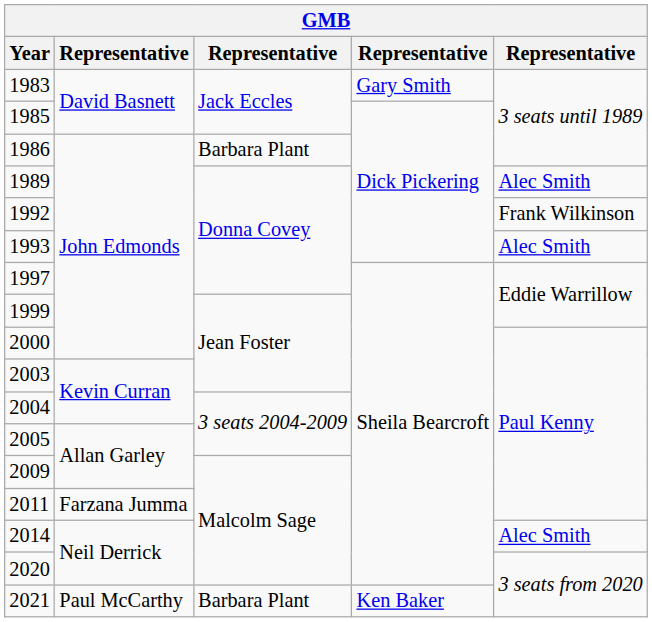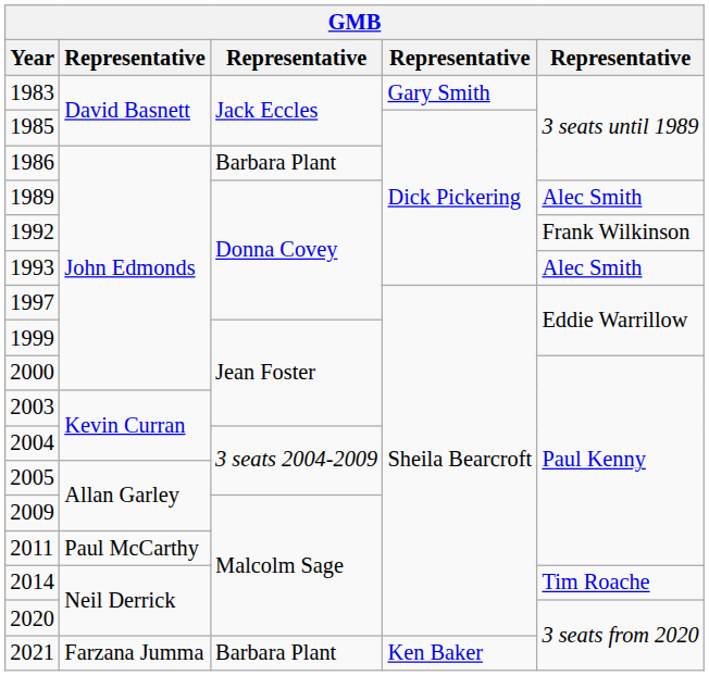 <table class="wikitable">
 <tr>
 <th colspan=5><a href='#'>GMB</a></th>
 </tr>
 <tr>
 <th>Year</th>
 <th>Representative</th>
 <th>Representative</th>
 <th>Representative</th>
 <th>Representative</th>
 </tr>
 <tr>
 <td>1983</td>
 <td rowspan=2><a href='#'>David Basnett</a></td>
 <td rowspan=2><a href='#'>Jack Eccles</a></td>
 <td><a href='#'>Gary Smith</a></td>
 <td rowspan=3><em>3 seats until 1989</em></td>
 </tr>
 <tr>
 <td>1985</td>
 <td rowspan=5><a href='#'>Dick Pickering</a></td>
 </tr>
 <tr>
 <td>1986</td>
 <td rowspan=7><a href='#'>John Edmonds</a></td>
 <td>Barbara Plant</td>
 </tr>
 <tr>
 <td>1989</td>
 <td rowspan=4><a href='#'>Donna Covey</a></td>
 <td><a href='#'>Alec Smith</a></td>
 </tr>
 <tr>
 <td>1992</td>
 <td>Frank Wilkinson</td>
 </tr>
 <tr>
 <td>1993</td>
 <td><a href='#'>Alec Smith</a></td>
 </tr>
 <tr>
 <td>1997</td>
 <td rowspan=10>Sheila Bearcroft</td>
 <td rowspan=2>Eddie Warrillow</td>
 </tr>
 <tr>
 <td>1999</td>
 <td rowspan=3>Jean Foster</td>
 </tr>
 <tr>
 <td>2000</td>
 <td rowspan=6><a href='#'>Paul Kenny</a></td>
 </tr>
 <tr>
 <td>2003</td>
 <td rowspan=2><a href='#'>Kevin Curran</a></td>
 </tr>
 <tr>
 <td>2004</td>
 <td rowspan=2><em>3 seats 2004-2009</em></td>
 </tr>
 <tr>
 <td>2005</td>
 <td rowspan=2>Allan Garley</td>
 </tr>
 <tr>
 <td>2009</td>
 <td rowspan=4>Malcolm Sage</td>
 </tr>
 <tr>
 <td>2011</td>
-<td>Farzana Jumma</td>
+<td>Paul McCarthy</td>
 </tr>
 <tr>
 <td>2014</td>
 <td rowspan=2>Neil Derrick</td>
-<td><a href='#'>Alec Smith</a></td>
+<td><a href='#'>Tim Roache</a></td>
 </tr>
 <tr>
 <td>2020</td>
 <td rowspan=2><em>3 seats from 2020</em></td>
 </tr>
 <tr>
 <td>2021</td>
-<td>Paul McCarthy</td>
+<td>Farzana Jumma</td>
 <td>Barbara Plant</td>
 <td><a href='#'>Ken Baker</a></td>
 </tr>
 </table>
